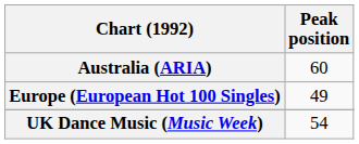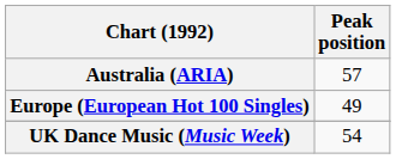 <table class="wikitable sortable plainrowheaders" style="text-align:center">
 <tr>
 <th>Chart (1992)</th>
 <th>Peak<br>position</th>
 </tr>
 <tr>
 <th scope="row">Australia (<a href='#'>ARIA</a>)</th>
-<td>60</td>
+<td>57</td>
 </tr>
 <tr>
 <th scope="row">Europe (<a href='#'>European Hot 100 Singles</a>)</th>
 <td>49</td>
 </tr>
 <tr>
 </tr>
 <tr>
 </tr>
 <tr>
 <th scope="row">UK Dance Music (<em><a href='#'>Music Week</a></em>)</th>
 <td>54</td>
 </tr>
 </table>
